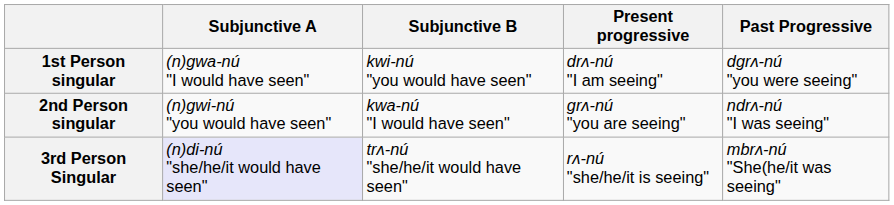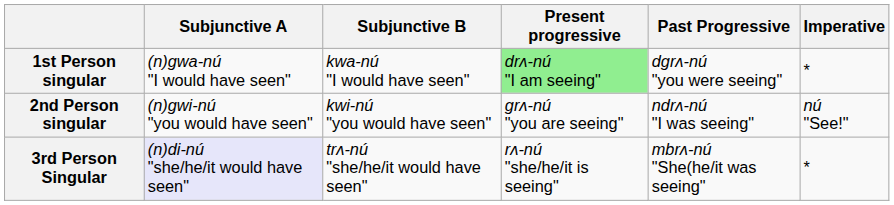 <table class="wikitable">
 <tr>
 <th></th>
 <th>Subjunctive A</th>
 <th>Subjunctive B</th>
 <th>Present progressive</th>
 <th>Past Progressive</th>
+<th>Imperative</th>
 </tr>
 <tr>
 <th>1st Person singular</th>
 <td><em>(n)gwa-nú</em> <br> "I would have seen"</td>
-<td><em>kwi-nú</em> <br> "you would have seen"</td>
-<td><em>drʌ-nú</em> <br> "I am seeing"</td>
+<td><em>kwa-nú</em> <br> "I would have seen"</td>
+<td style="background: lightgreen;"><em>drʌ-nú</em> <br> "I am seeing"</td>
 <td><em>dgrʌ-nú</em> <br> "you were seeing"</td>
+<td>*</td>
 </tr>
 <tr>
 <th>2nd Person singular</th>
 <td><em>(n)gwi-nú</em> <br> "you would have seen"</td>
-<td><em>kwa-nú</em> <br> "I would have seen"</td>
+<td><em>kwi-nú</em> <br> "you would have seen"</td>
 <td><em>grʌ-nú</em> <br> "you are seeing"</td>
 <td><em>ndrʌ-nú</em> <br> "I was seeing"</td>
+<td><em>nú</em> <br> "See!"</td>
 </tr>
 <tr>
 <th>3rd Person Singular</th>
 <td style="background: lavender;"><em>(n)di-nú</em> <br> "she/he/it would have seen"</td>
 <td><em>trʌ-nú</em> <br> "she/he/it would have seen"</td>
 <td><em>rʌ-nú</em> <br> "she/he/it is seeing"</td>
 <td><em>mbrʌ-nú</em> <br> "She(he/it was seeing"</td>
+<td>*</td>
 </tr>
 </table>
